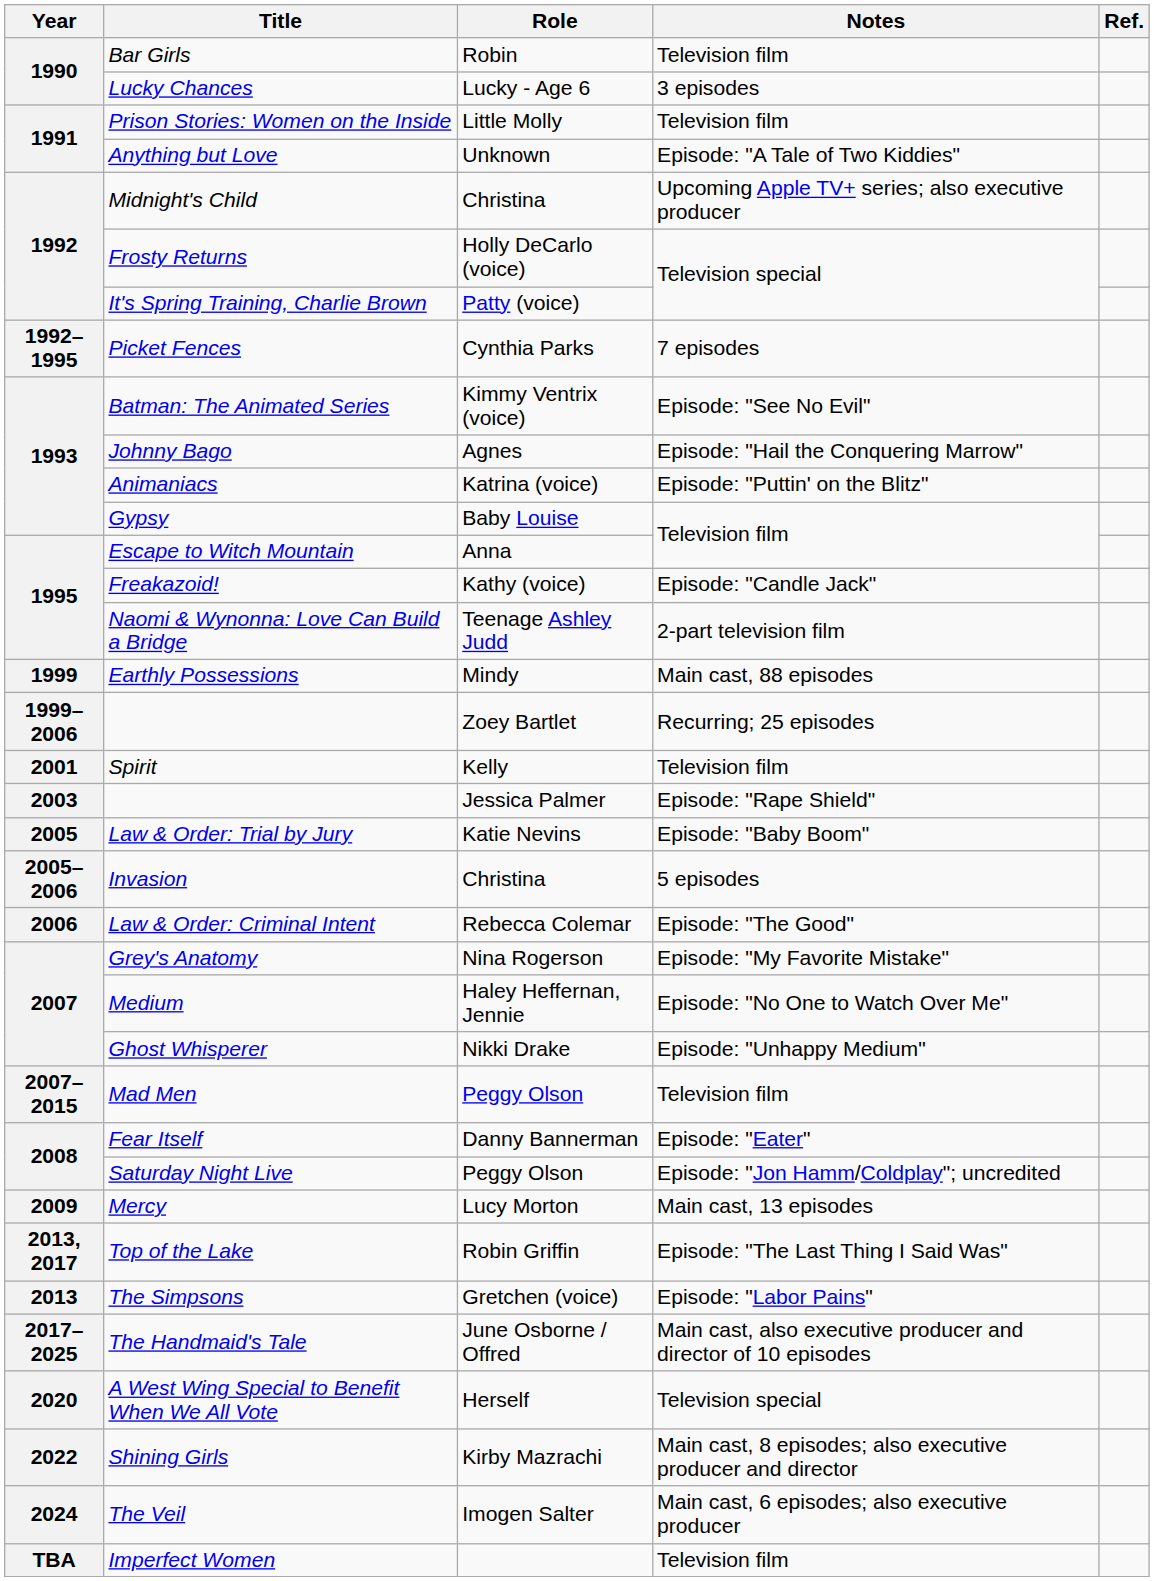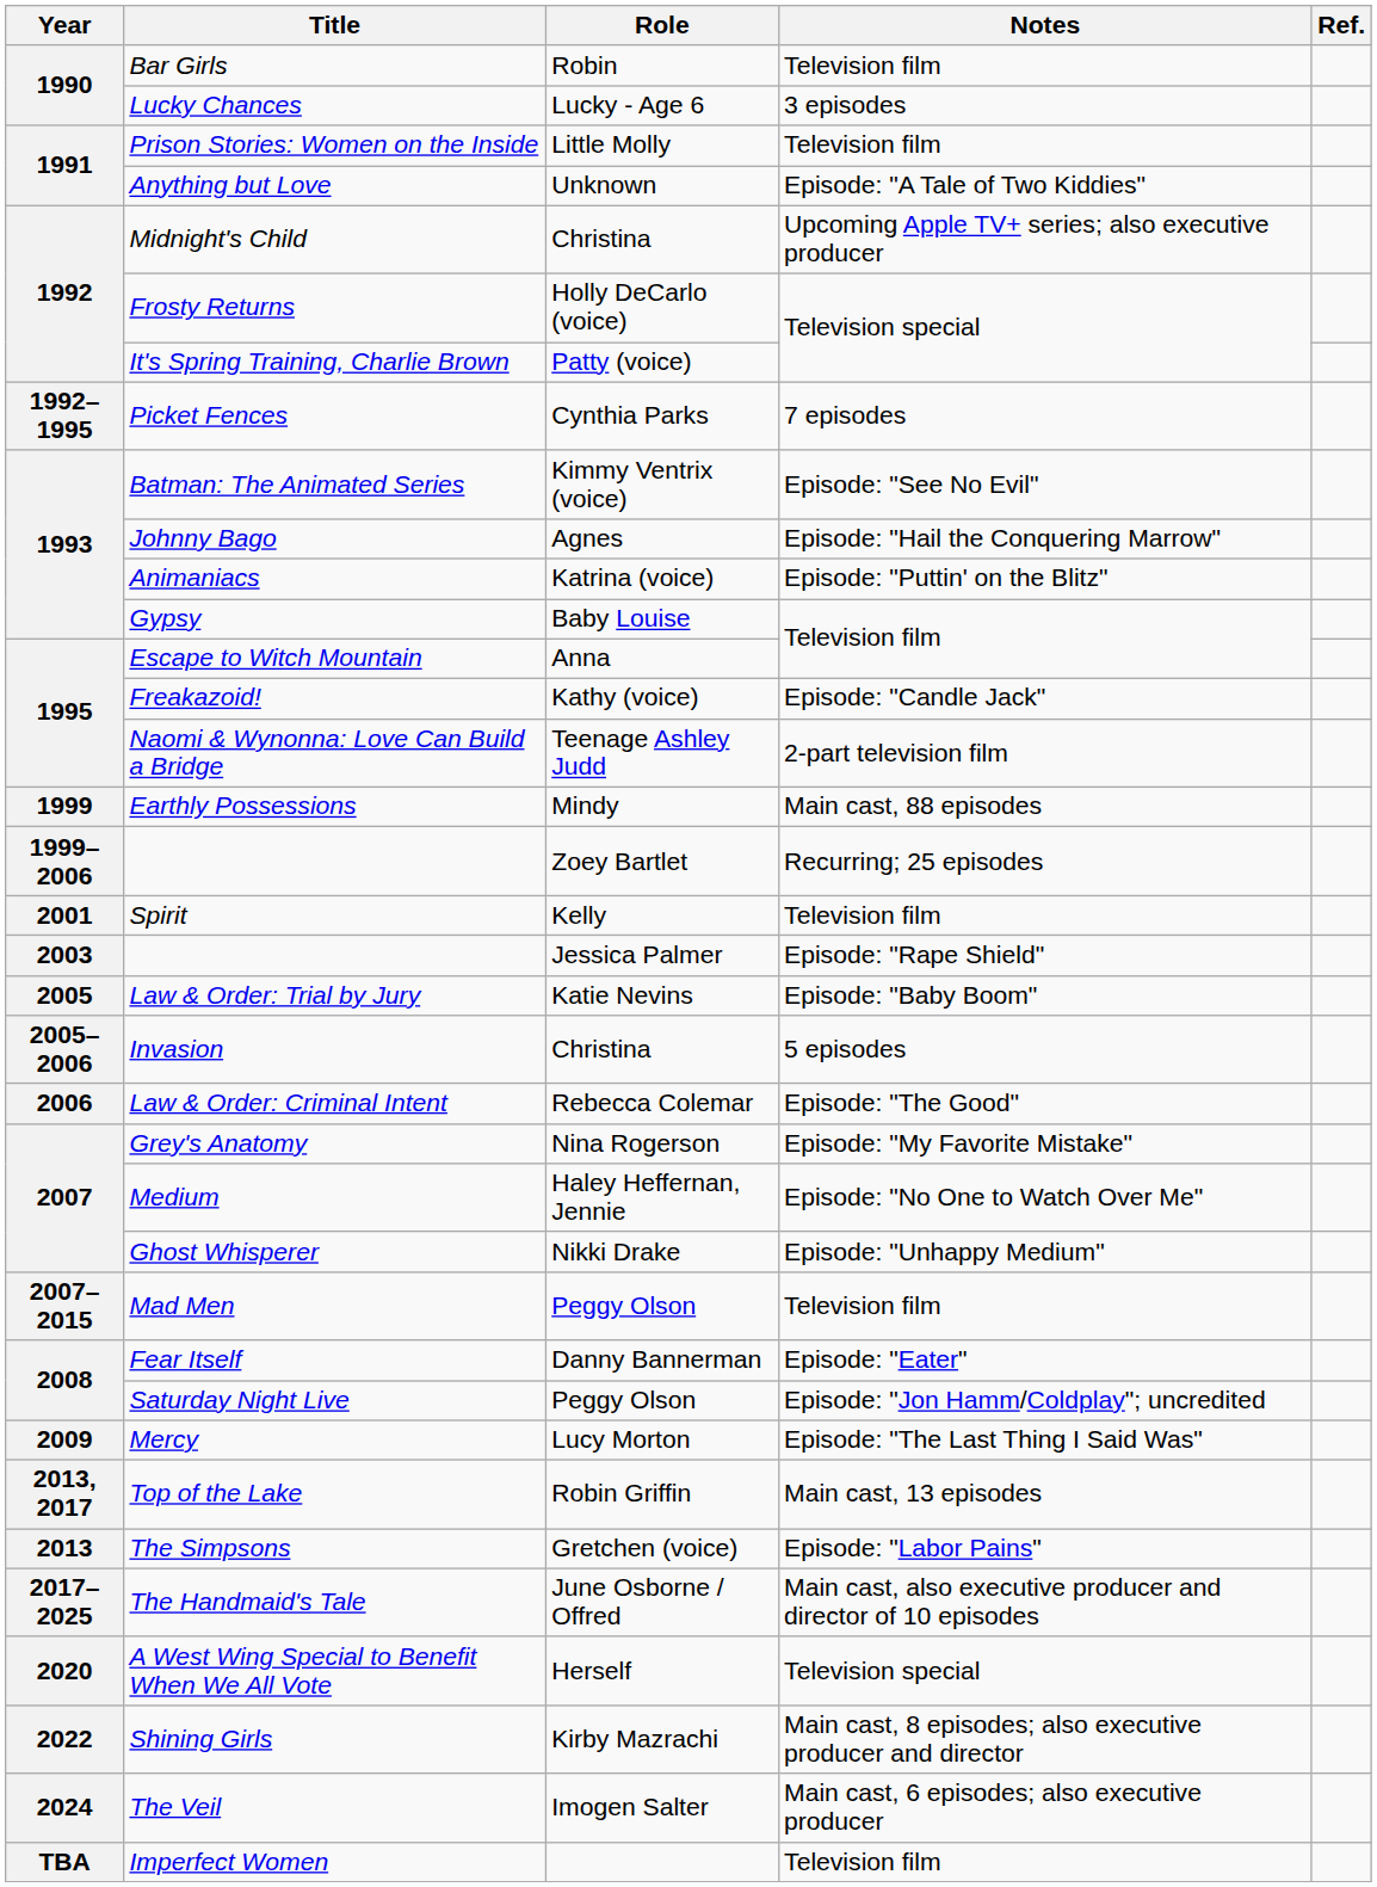 <table class="wikitable plainrowheaders sortable">
 <tr>
 <th scope="col">Year</th>
 <th scope="col">Title</th>
 <th scope="col">Role</th>
 <th scope="col" class="unsortable">Notes</th>
 <th scope="col" class="unsortable">Ref.</th>
 </tr>
 <tr>
 <th rowspan="2" scope=row>1990</th>
 <td><em>Bar Girls</em></td>
 <td>Robin</td>
 <td>Television film</td>
 <td></td>
 </tr>
 <tr>
 <td><em><a href='#'>Lucky Chances</a></em></td>
 <td>Lucky - Age 6</td>
 <td>3 episodes</td>
 <td></td>
 </tr>
 <tr>
 <th rowspan="2" scope=row>1991</th>
 <td><em><a href='#'>Prison Stories: Women on the Inside</a></em></td>
 <td>Little Molly</td>
 <td>Television film</td>
 <td></td>
 </tr>
 <tr>
 <td><em><a href='#'>Anything but Love</a></em></td>
 <td>Unknown</td>
 <td>Episode: "A Tale of Two Kiddies"</td>
 <td></td>
 </tr>
 <tr>
 <th rowspan="3" scope=row>1992</th>
 <td><em>Midnight's Child</em></td>
 <td>Christina</td>
 <td>Upcoming <a href='#'>Apple TV+</a> series; also executive producer</td>
 <td></td>
 </tr>
 <tr>
 <td><em><a href='#'>Frosty Returns</a></em></td>
 <td>Holly DeCarlo (voice)</td>
 <td rowspan="2">Television special</td>
 <td></td>
 </tr>
 <tr>
 <td><em><a href='#'>It's Spring Training, Charlie Brown</a></em></td>
 <td><a href='#'>Patty</a> (voice)</td>
 <td></td>
 </tr>
 <tr>
 <th scope=row>1992–1995</th>
 <td><em><a href='#'>Picket Fences</a></em></td>
 <td>Cynthia Parks</td>
 <td>7 episodes</td>
 <td></td>
 </tr>
 <tr>
 <th rowspan="4" scope=row>1993</th>
 <td><em><a href='#'>Batman: The Animated Series</a></em></td>
 <td>Kimmy Ventrix (voice)</td>
 <td>Episode: "See No Evil"</td>
 <td></td>
 </tr>
 <tr>
 <td><em><a href='#'>Johnny Bago</a></em></td>
 <td>Agnes</td>
 <td>Episode: "Hail the Conquering Marrow"</td>
 <td></td>
 </tr>
 <tr>
 <td><em><a href='#'>Animaniacs</a></em></td>
 <td>Katrina (voice)</td>
 <td>Episode: "Puttin' on the Blitz"</td>
 <td></td>
 </tr>
 <tr>
 <td><em><a href='#'>Gypsy</a></em></td>
 <td>Baby <a href='#'>Louise</a></td>
 <td rowspan="2">Television film</td>
 <td></td>
 </tr>
 <tr>
 <th rowspan="3" scope=row>1995</th>
 <td><em><a href='#'>Escape to Witch Mountain</a></em></td>
 <td>Anna</td>
 <td></td>
 </tr>
 <tr>
 <td><em><a href='#'>Freakazoid!</a></em></td>
 <td>Kathy (voice)</td>
 <td>Episode: "Candle Jack"</td>
 <td></td>
 </tr>
 <tr>
 <td><em><a href='#'>Naomi & Wynonna: Love Can Build a Bridge</a></em></td>
 <td>Teenage <a href='#'>Ashley Judd</a></td>
 <td>2-part television film</td>
 <td></td>
 </tr>
 <tr>
 <th scope=row>1999</th>
 <td><em><a href='#'>Earthly Possessions</a></em></td>
 <td>Mindy</td>
 <td>Main cast, 88 episodes</td>
 <td></td>
 </tr>
 <tr>
 <th scope=row>1999–2006</th>
 <td><em></em></td>
 <td>Zoey Bartlet</td>
 <td>Recurring; 25 episodes</td>
 <td></td>
 </tr>
 <tr>
 <th scope=row>2001</th>
 <td><em>Spirit</em></td>
 <td>Kelly</td>
 <td>Television film</td>
 <td></td>
 </tr>
 <tr>
 <th scope=row>2003</th>
 <td><em></em></td>
 <td>Jessica Palmer</td>
 <td>Episode: "Rape Shield"</td>
 <td></td>
 </tr>
 <tr>
 <th scope=row>2005</th>
 <td><em><a href='#'>Law & Order: Trial by Jury</a></em></td>
 <td>Katie Nevins</td>
 <td>Episode: "Baby Boom"</td>
 <td></td>
 </tr>
 <tr>
 <th scope=row>2005–2006</th>
 <td><em><a href='#'>Invasion</a></em></td>
 <td>Christina</td>
 <td>5 episodes</td>
 <td></td>
 </tr>
 <tr>
 <th scope=row>2006</th>
 <td><em><a href='#'>Law & Order: Criminal Intent</a></em></td>
 <td>Rebecca Colemar</td>
 <td>Episode: "The Good"</td>
 <td></td>
 </tr>
 <tr>
 <th rowspan="3" scope=row>2007</th>
 <td><em><a href='#'>Grey's Anatomy</a></em></td>
 <td>Nina Rogerson</td>
 <td>Episode: "My Favorite Mistake"</td>
 <td></td>
 </tr>
 <tr>
 <td><em><a href='#'>Medium</a></em></td>
 <td>Haley Heffernan, Jennie</td>
 <td>Episode: "No One to Watch Over Me"</td>
 <td></td>
 </tr>
 <tr>
 <td><em><a href='#'>Ghost Whisperer</a></em></td>
 <td>Nikki Drake</td>
 <td>Episode: "Unhappy Medium"</td>
 <td></td>
 </tr>
 <tr>
 <th scope=row>2007–2015</th>
 <td><em><a href='#'>Mad Men</a></em></td>
 <td><a href='#'>Peggy Olson</a></td>
 <td>Television film</td>
 <td></td>
 </tr>
 <tr>
 <th rowspan="2" scope=row>2008</th>
 <td><em><a href='#'>Fear Itself</a></em></td>
 <td>Danny Bannerman</td>
 <td>Episode: "<a href='#'>Eater</a>"</td>
 <td></td>
 </tr>
 <tr>
 <td><em><a href='#'>Saturday Night Live</a></em></td>
 <td>Peggy Olson</td>
 <td>Episode: "<a href='#'>Jon Hamm</a>/<a href='#'>Coldplay</a>"; uncredited</td>
 <td></td>
 </tr>
 <tr>
 <th scope=row>2009</th>
 <td><em><a href='#'>Mercy</a></em></td>
 <td>Lucy Morton</td>
-<td>Main cast, 13 episodes</td>
+<td>Episode: "The Last Thing I Said Was"</td>
 <td></td>
 </tr>
 <tr>
 <th scope=row>2013, 2017</th>
 <td><em><a href='#'>Top of the Lake</a></em></td>
 <td>Robin Griffin</td>
-<td>Episode: "The Last Thing I Said Was"</td>
+<td>Main cast, 13 episodes</td>
 <td></td>
 </tr>
 <tr>
 <th scope=row>2013</th>
 <td><em><a href='#'>The Simpsons</a></em></td>
 <td>Gretchen (voice)</td>
 <td>Episode: "<a href='#'>Labor Pains</a>"</td>
 <td></td>
 </tr>
 <tr>
 <th scope=row>2017–2025</th>
 <td><em><a href='#'>The Handmaid's Tale</a></em></td>
 <td>June Osborne / Offred</td>
 <td>Main cast, also executive producer and director of 10 episodes</td>
 <td></td>
 </tr>
 <tr>
 <th scope=row>2020</th>
 <td><em><a href='#'>A West Wing Special to Benefit When We All Vote</a></em></td>
 <td>Herself</td>
 <td>Television special</td>
 <td></td>
 </tr>
 <tr>
 <th scope=row>2022</th>
 <td><em><a href='#'>Shining Girls</a></em></td>
 <td>Kirby Mazrachi</td>
 <td>Main cast, 8 episodes; also executive producer and director</td>
 <td></td>
 </tr>
 <tr>
 <th scope=row>2024</th>
 <td><em><a href='#'>The Veil</a></em></td>
 <td>Imogen Salter</td>
 <td>Main cast, 6 episodes; also executive producer</td>
 <td></td>
 </tr>
 <tr>
 <th scope=row>TBA</th>
 <td><em><a href='#'>Imperfect Women</a></em></td>
 <td></td>
 <td>Television film</td>
 <td></td>
 </tr>
 <tr>
 </tr>
 </table>
